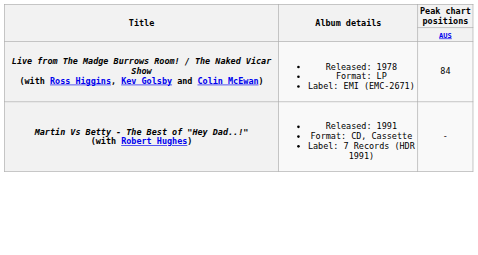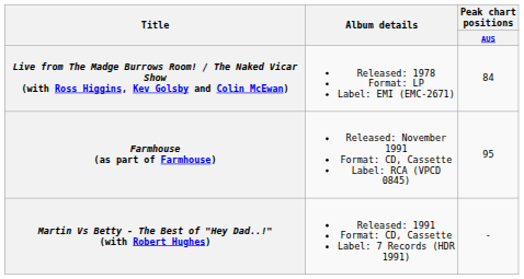 <table class="wikitable plainrowheaders" style="text-align:center;" border="1">
 <tr>
 <th scope="col" rowspan="2" style="width:32em;">Title</th>
 <th scope="col" rowspan="2" style="width:16em;">Album details</th>
 <th scope="col" colspan="1">Peak chart<br>positions</th>
 </tr>
 <tr>
 <th scope="col" style="text-align:center;"><small><a href='#'>AUS</a></small><br></th>
 </tr>
 <tr>
 <th scope="row"><em>Live from The Madge Burrows Room! / The Naked Vicar Show</em> <br> (with <a href='#'>Ross Higgins</a>, <a href='#'>Kev Golsby</a> and <a href='#'>Colin McEwan</a>)</th>
 <td><br><ul><li>Released: 1978</li><li>Format: LP</li><li>Label: EMI (EMC-2671)</li></ul></td>
 <td align="center">84</td>
 </tr>
 <tr>
+<th scope="row"><em>Farmhouse</em> <br>(as part of <a href='#'>Farmhouse</a>)</th>
+<td><br><ul><li>Released: November 1991</li><li>Format: CD, Cassette</li><li>Label: RCA (VPCD 0845)</li></ul></td>
+<td align="center">95</td>
+</tr>
+<tr>
 <th scope="row"><em>Martin Vs Betty - The Best of "Hey Dad..!"</em> <br> (with <a href='#'>Robert Hughes</a>)</th>
 <td><br><ul><li>Released: 1991</li><li>Format: CD, Cassette</li><li>Label: 7 Records (HDR 1991)</li></ul></td>
 <td align="center">-</td>
 </tr>
 </table>
